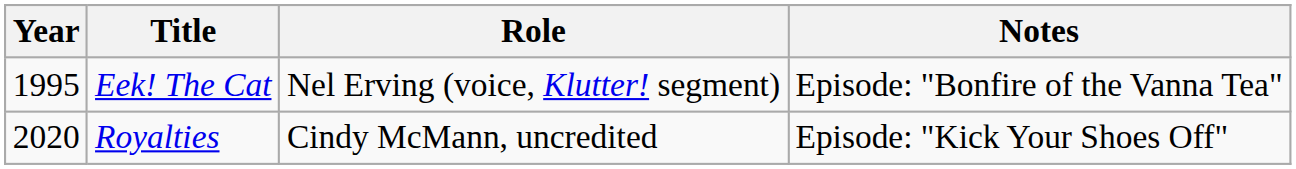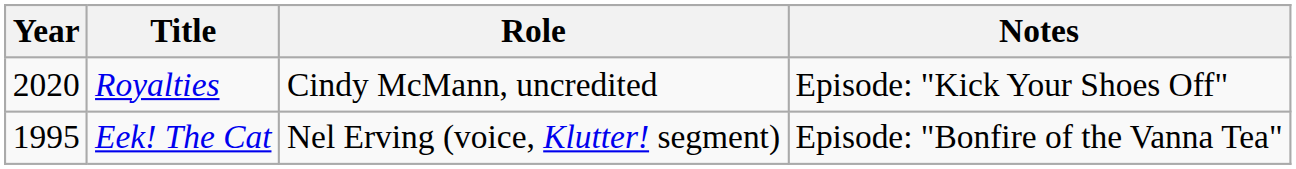 <table class="wikitable sortable">
 <tr>
 <th>Year</th>
 <th>Title</th>
 <th>Role</th>
 <th class="unsortable">Notes</th>
 </tr>
 <tr>
+<td>2020</td>
+<td><em><a href='#'>Royalties</a></em></td>
+<td>Cindy McMann, uncredited</td>
+<td>Episode: "Kick Your Shoes Off"</td>
+</tr>
+<tr>
 <td>1995</td>
 <td><em><a href='#'>Eek! The Cat</a></em></td>
 <td>Nel Erving (voice, <em><a href='#'>Klutter!</a></em> segment)</td>
 <td>Episode: "Bonfire of the Vanna Tea"</td>
 </tr>
-<tr>
-<td>2020</td>
-<td><em><a href='#'>Royalties</a></em></td>
-<td>Cindy McMann, uncredited</td>
-<td>Episode: "Kick Your Shoes Off"</td>
-</tr>
 </table>
